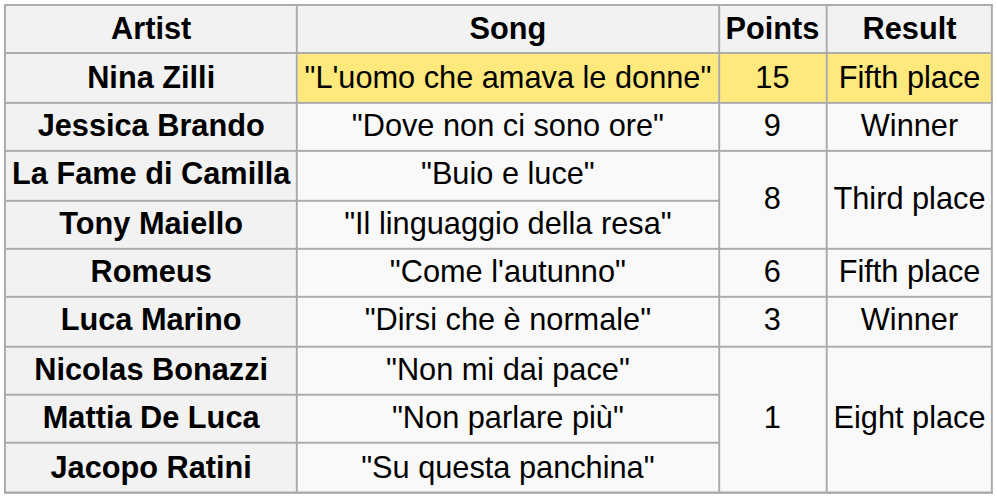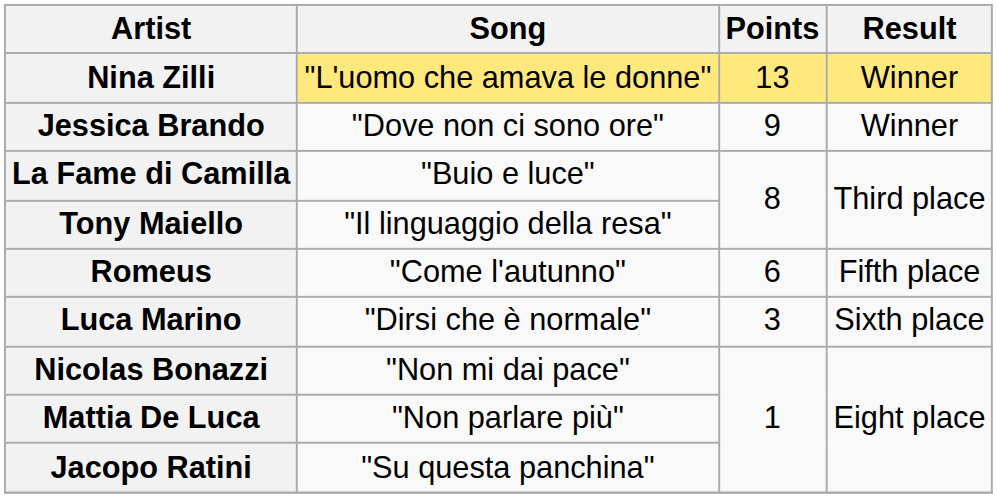 <table class="wikitable plainrowheaders" style="text-align:center">
 <tr>
 <th scope="col">Artist</th>
 <th scope="col">Song</th>
 <th scope="col">Points</th>
 <th scope="col">Result</th>
 </tr>
 <tr style="background:#ffe87c;">
 <th scope="row">Nina Zilli</th>
 <td>"L'uomo che amava le donne"</td>
-<td>15</td>
-<td>Fifth place</td>
+<td>13</td>
+<td>Winner</td>
 </tr>
 <tr>
 <th scope="row">Jessica Brando</th>
 <td>"Dove non ci sono ore"</td>
 <td>9</td>
 <td>Winner</td>
 </tr>
 <tr>
 <th scope="row">La Fame di Camilla</th>
 <td>"Buio e luce"</td>
 <td rowspan="2">8</td>
 <td rowspan="2">Third place</td>
 </tr>
 <tr>
 <th scope="row">Tony Maiello</th>
 <td>"Il linguaggio della resa"</td>
 </tr>
 <tr>
 <th scope="row">Romeus</th>
 <td>"Come l'autunno"</td>
 <td>6</td>
 <td>Fifth place</td>
 </tr>
 <tr>
 <th scope="row">Luca Marino</th>
 <td>"Dirsi che è normale"</td>
 <td>3</td>
-<td>Winner</td>
+<td>Sixth place</td>
 </tr>
 <tr>
 <th scope="row">Nicolas Bonazzi</th>
 <td>"Non mi dai pace"</td>
 <td rowspan="3">1</td>
 <td rowspan="3">Eight place</td>
 </tr>
 <tr>
 <th scope="row">Mattia De Luca</th>
 <td>"Non parlare più"</td>
 </tr>
 <tr>
 <th scope="row">Jacopo Ratini</th>
 <td>"Su questa panchina"</td>
 </tr>
 <tr>
 </tr>
 </table>
